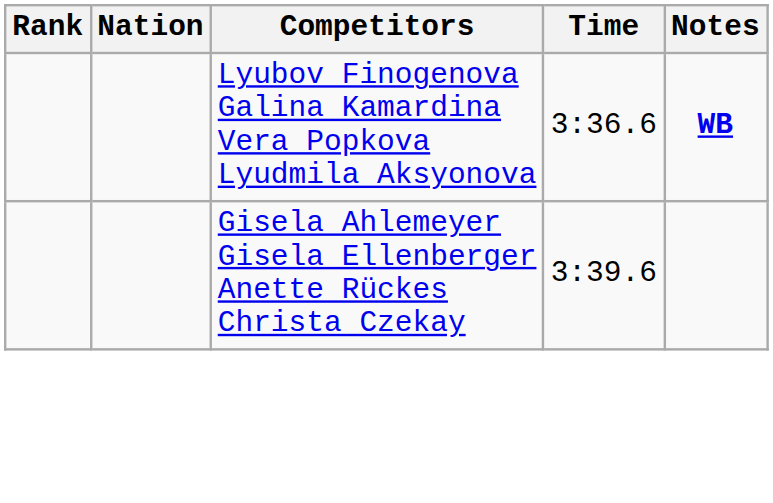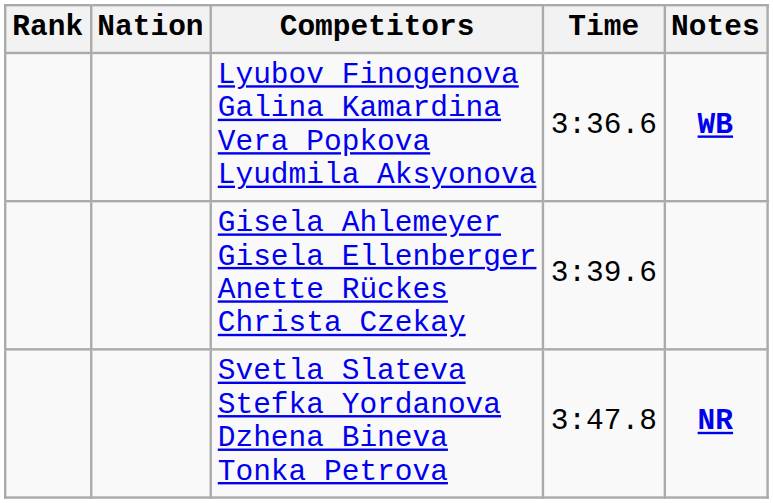 <table class="wikitable sortable" style="text-align:center; font-size:95%">
 <tr>
 <th>Rank</th>
 <th>Nation</th>
 <th>Competitors</th>
 <th>Time</th>
 <th>Notes</th>
 </tr>
 <tr>
 <td></td>
 <td align=left></td>
 <td align=left><a href='#'>Lyubov Finogenova</a><br><a href='#'>Galina Kamardina</a><br><a href='#'>Vera Popkova</a><br><a href='#'>Lyudmila Aksyonova</a></td>
 <td>3:36.6</td>
 <td><strong><a href='#'>WB</a></strong></td>
 </tr>
 <tr>
 <td></td>
 <td align=left></td>
 <td align=left><a href='#'>Gisela Ahlemeyer</a><br><a href='#'>Gisela Ellenberger</a><br><a href='#'>Anette Rückes</a><br><a href='#'>Christa Czekay</a></td>
 <td>3:39.6</td>
 <td></td>
 </tr>
+<tr>
+<td></td>
+<td align=left></td>
+<td align=left><a href='#'>Svetla Slateva</a><br><a href='#'>Stefka Yordanova</a><br><a href='#'>Dzhena Bineva</a><br><a href='#'>Tonka Petrova</a></td>
+<td>3:47.8</td>
+<td><strong><a href='#'>NR</a></strong></td>
+</tr>
 </table>
